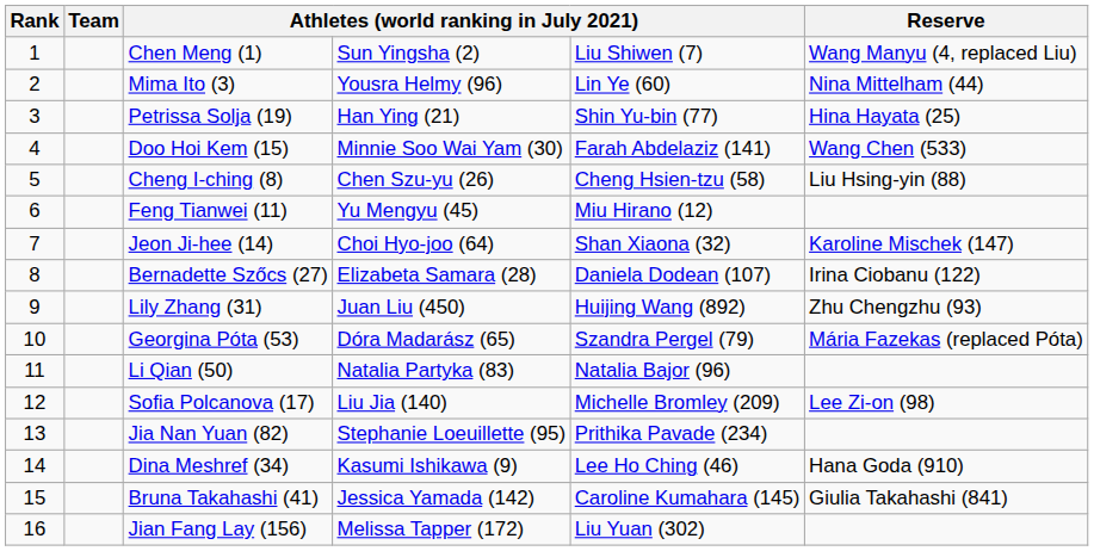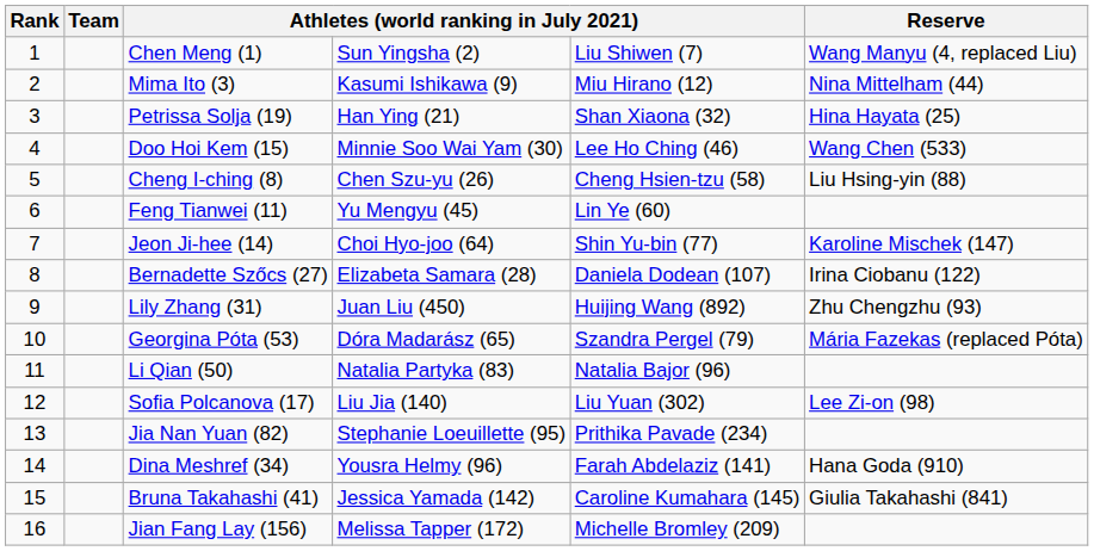 <table class="wikitable sortable">
 <tr>
 <th>Rank</th>
 <th>Team</th>
 <th class="unsortable" colspan=3>Athletes (world ranking in July 2021)</th>
 <th class="unsortable">Reserve</th>
 </tr>
 <tr>
 <td align=center>1</td>
 <td></td>
 <td><a href='#'>Chen Meng</a> (1)</td>
 <td><a href='#'>Sun Yingsha</a> (2)</td>
 <td><a href='#'>Liu Shiwen</a> (7)</td>
 <td><a href='#'>Wang Manyu</a> (4, replaced Liu)</td>
 </tr>
 <tr>
 <td align=center>2</td>
 <td></td>
 <td><a href='#'>Mima Ito</a> (3)</td>
-<td><a href='#'>Yousra Helmy</a> (96)</td>
-<td><a href='#'>Lin Ye</a> (60)</td>
+<td><a href='#'>Kasumi Ishikawa</a> (9)</td>
+<td><a href='#'>Miu Hirano</a> (12)</td>
 <td><a href='#'>Nina Mittelham</a> (44)</td>
 </tr>
 <tr>
 <td align=center>3</td>
 <td></td>
 <td><a href='#'>Petrissa Solja</a> (19)</td>
 <td><a href='#'>Han Ying</a> (21)</td>
-<td><a href='#'>Shin Yu-bin</a> (77)</td>
+<td><a href='#'>Shan Xiaona</a> (32)</td>
 <td><a href='#'>Hina Hayata</a> (25)</td>
 </tr>
 <tr>
 <td align=center>4</td>
 <td></td>
 <td><a href='#'>Doo Hoi Kem</a> (15)</td>
 <td><a href='#'>Minnie Soo Wai Yam</a> (30)</td>
-<td><a href='#'>Farah Abdelaziz</a> (141)</td>
+<td><a href='#'>Lee Ho Ching</a> (46)</td>
 <td><a href='#'>Wang Chen</a> (533)</td>
 </tr>
 <tr>
 <td align=center>5</td>
 <td></td>
 <td><a href='#'>Cheng I-ching</a> (8)</td>
 <td><a href='#'>Chen Szu-yu</a> (26)</td>
 <td><a href='#'>Cheng Hsien-tzu</a> (58)</td>
 <td>Liu Hsing-yin (88)</td>
 </tr>
 <tr>
 <td align=center>6</td>
 <td></td>
 <td><a href='#'>Feng Tianwei</a> (11)</td>
 <td><a href='#'>Yu Mengyu</a> (45)</td>
-<td><a href='#'>Miu Hirano</a> (12)</td>
+<td><a href='#'>Lin Ye</a> (60)</td>
 </tr>
 <tr>
 <td align=center>7</td>
 <td></td>
 <td><a href='#'>Jeon Ji-hee</a> (14)</td>
 <td><a href='#'>Choi Hyo-joo</a> (64)</td>
-<td><a href='#'>Shan Xiaona</a> (32)</td>
+<td><a href='#'>Shin Yu-bin</a> (77)</td>
 <td><a href='#'>Karoline Mischek</a> (147)</td>
 </tr>
 <tr>
 <td align=center>8</td>
 <td></td>
 <td><a href='#'>Bernadette Szőcs</a> (27)</td>
 <td><a href='#'>Elizabeta Samara</a> (28)</td>
 <td><a href='#'>Daniela Dodean</a> (107)</td>
 <td>Irina Ciobanu (122)</td>
 </tr>
 <tr>
 <td align=center>9</td>
 <td></td>
 <td><a href='#'>Lily Zhang</a> (31)</td>
 <td><a href='#'>Juan Liu</a> (450)</td>
 <td><a href='#'>Huijing Wang</a> (892)</td>
 <td>Zhu Chengzhu (93)</td>
 </tr>
 <tr>
 <td align=center>10</td>
 <td></td>
 <td><a href='#'>Georgina Póta</a> (53)</td>
 <td><a href='#'>Dóra Madarász</a> (65)</td>
 <td><a href='#'>Szandra Pergel</a> (79)</td>
 <td><a href='#'>Mária Fazekas</a> (replaced Póta)</td>
 </tr>
 <tr>
 <td align=center>11</td>
 <td></td>
 <td><a href='#'>Li Qian</a> (50)</td>
 <td><a href='#'>Natalia Partyka</a> (83)</td>
 <td><a href='#'>Natalia Bajor</a> (96)</td>
 </tr>
 <tr>
 <td align=center>12</td>
 <td></td>
 <td><a href='#'>Sofia Polcanova</a> (17)</td>
 <td><a href='#'>Liu Jia</a> (140)</td>
-<td><a href='#'>Michelle Bromley</a> (209)</td>
+<td><a href='#'>Liu Yuan</a> (302)</td>
 <td><a href='#'>Lee Zi-on</a> (98)</td>
 </tr>
 <tr>
 <td align=center>13</td>
 <td></td>
 <td><a href='#'>Jia Nan Yuan</a> (82)</td>
 <td><a href='#'>Stephanie Loeuillette</a> (95)</td>
 <td><a href='#'>Prithika Pavade</a> (234)</td>
 </tr>
 <tr>
 <td align=center>14</td>
 <td></td>
 <td><a href='#'>Dina Meshref</a> (34)</td>
-<td><a href='#'>Kasumi Ishikawa</a> (9)</td>
-<td><a href='#'>Lee Ho Ching</a> (46)</td>
+<td><a href='#'>Yousra Helmy</a> (96)</td>
+<td><a href='#'>Farah Abdelaziz</a> (141)</td>
 <td>Hana Goda (910)</td>
 </tr>
 <tr>
 <td align=center>15</td>
 <td></td>
 <td><a href='#'>Bruna Takahashi</a> (41)</td>
 <td><a href='#'>Jessica Yamada</a> (142)</td>
 <td><a href='#'>Caroline Kumahara</a> (145)</td>
 <td>Giulia Takahashi (841)</td>
 </tr>
 <tr>
 <td align=center>16</td>
 <td></td>
 <td><a href='#'>Jian Fang Lay</a> (156)</td>
 <td><a href='#'>Melissa Tapper</a> (172)</td>
-<td><a href='#'>Liu Yuan</a> (302)</td>
+<td><a href='#'>Michelle Bromley</a> (209)</td>
 <td></td>
 </tr>
 </table>
